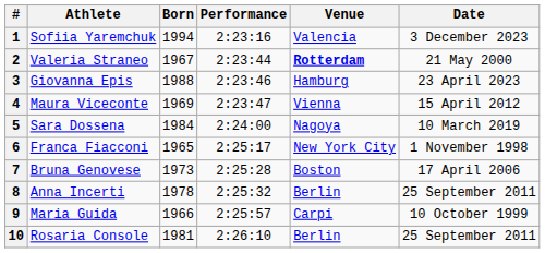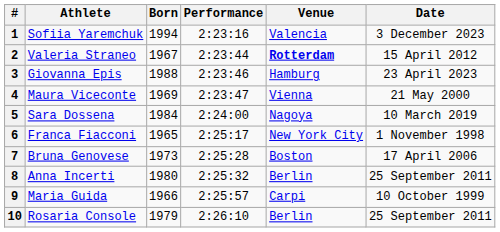 <table class="wikitable" style="font-size:90%; text-align:center;">
 <tr>
 <th>#</th>
 <th>Athlete</th>
 <th>Born</th>
 <th>Performance</th>
 <th>Venue</th>
 <th>Date</th>
 </tr>
 <tr>
 <th>1</th>
 <td align=left><a href='#'>Sofiia Yaremchuk</a></td>
 <td>1994</td>
 <td align=center>2:23:16</td>
 <td align=left> <a href='#'>Valencia</a></td>
 <td>3 December 2023</td>
 </tr>
 <tr>
 <th>2</th>
 <td align=left><a href='#'>Valeria Straneo</a></td>
 <td>1967</td>
 <td align=center>2:23:44</td>
 <td align=left><strong> <a href='#'>Rotterdam</a></strong></td>
-<td>21 May 2000</td>
+<td>15 April 2012</td>
 </tr>
 <tr>
 <th>3</th>
 <td align=left><a href='#'>Giovanna Epis</a></td>
 <td>1988</td>
 <td align=center>2:23:46</td>
 <td align=left> <a href='#'>Hamburg</a></td>
 <td>23 April 2023</td>
 </tr>
 <tr>
 <th>4</th>
 <td align=left><a href='#'>Maura Viceconte</a></td>
 <td>1969</td>
 <td align=center>2:23:47</td>
 <td align=left> <a href='#'>Vienna</a></td>
-<td>15 April 2012</td>
+<td>21 May 2000</td>
 </tr>
 <tr>
 <th>5</th>
 <td align=left><a href='#'>Sara Dossena</a></td>
 <td>1984</td>
 <td>2:24:00</td>
 <td align=left> <a href='#'>Nagoya</a></td>
 <td>10 March 2019</td>
 </tr>
 <tr>
 <th>6</th>
 <td align=left><a href='#'>Franca Fiacconi</a></td>
 <td>1965</td>
 <td align=center>2:25:17</td>
 <td align=left> <a href='#'>New York City</a></td>
 <td>1 November 1998</td>
 </tr>
 <tr>
 <th>7</th>
 <td align=left><a href='#'>Bruna Genovese</a></td>
 <td>1973</td>
 <td align=center>2:25:28</td>
 <td align=left> <a href='#'>Boston</a></td>
 <td>17 April 2006</td>
 </tr>
 <tr>
 <th>8</th>
 <td align=left><a href='#'>Anna Incerti</a></td>
-<td>1978</td>
+<td>1980</td>
 <td align=center>2:25:32</td>
 <td align=left> <a href='#'>Berlin</a></td>
 <td>25 September 2011</td>
 </tr>
 <tr>
 <th>9</th>
 <td align=left><a href='#'>Maria Guida</a></td>
 <td>1966</td>
 <td align=center>2:25:57</td>
 <td align=left> <a href='#'>Carpi</a></td>
 <td>10 October 1999</td>
 </tr>
 <tr>
 <th>10</th>
 <td align=left><a href='#'>Rosaria Console</a></td>
-<td>1981</td>
+<td>1979</td>
 <td align=center>2:26:10</td>
 <td align=left> <a href='#'>Berlin</a></td>
 <td>25 September 2011</td>
 </tr>
 </table>
